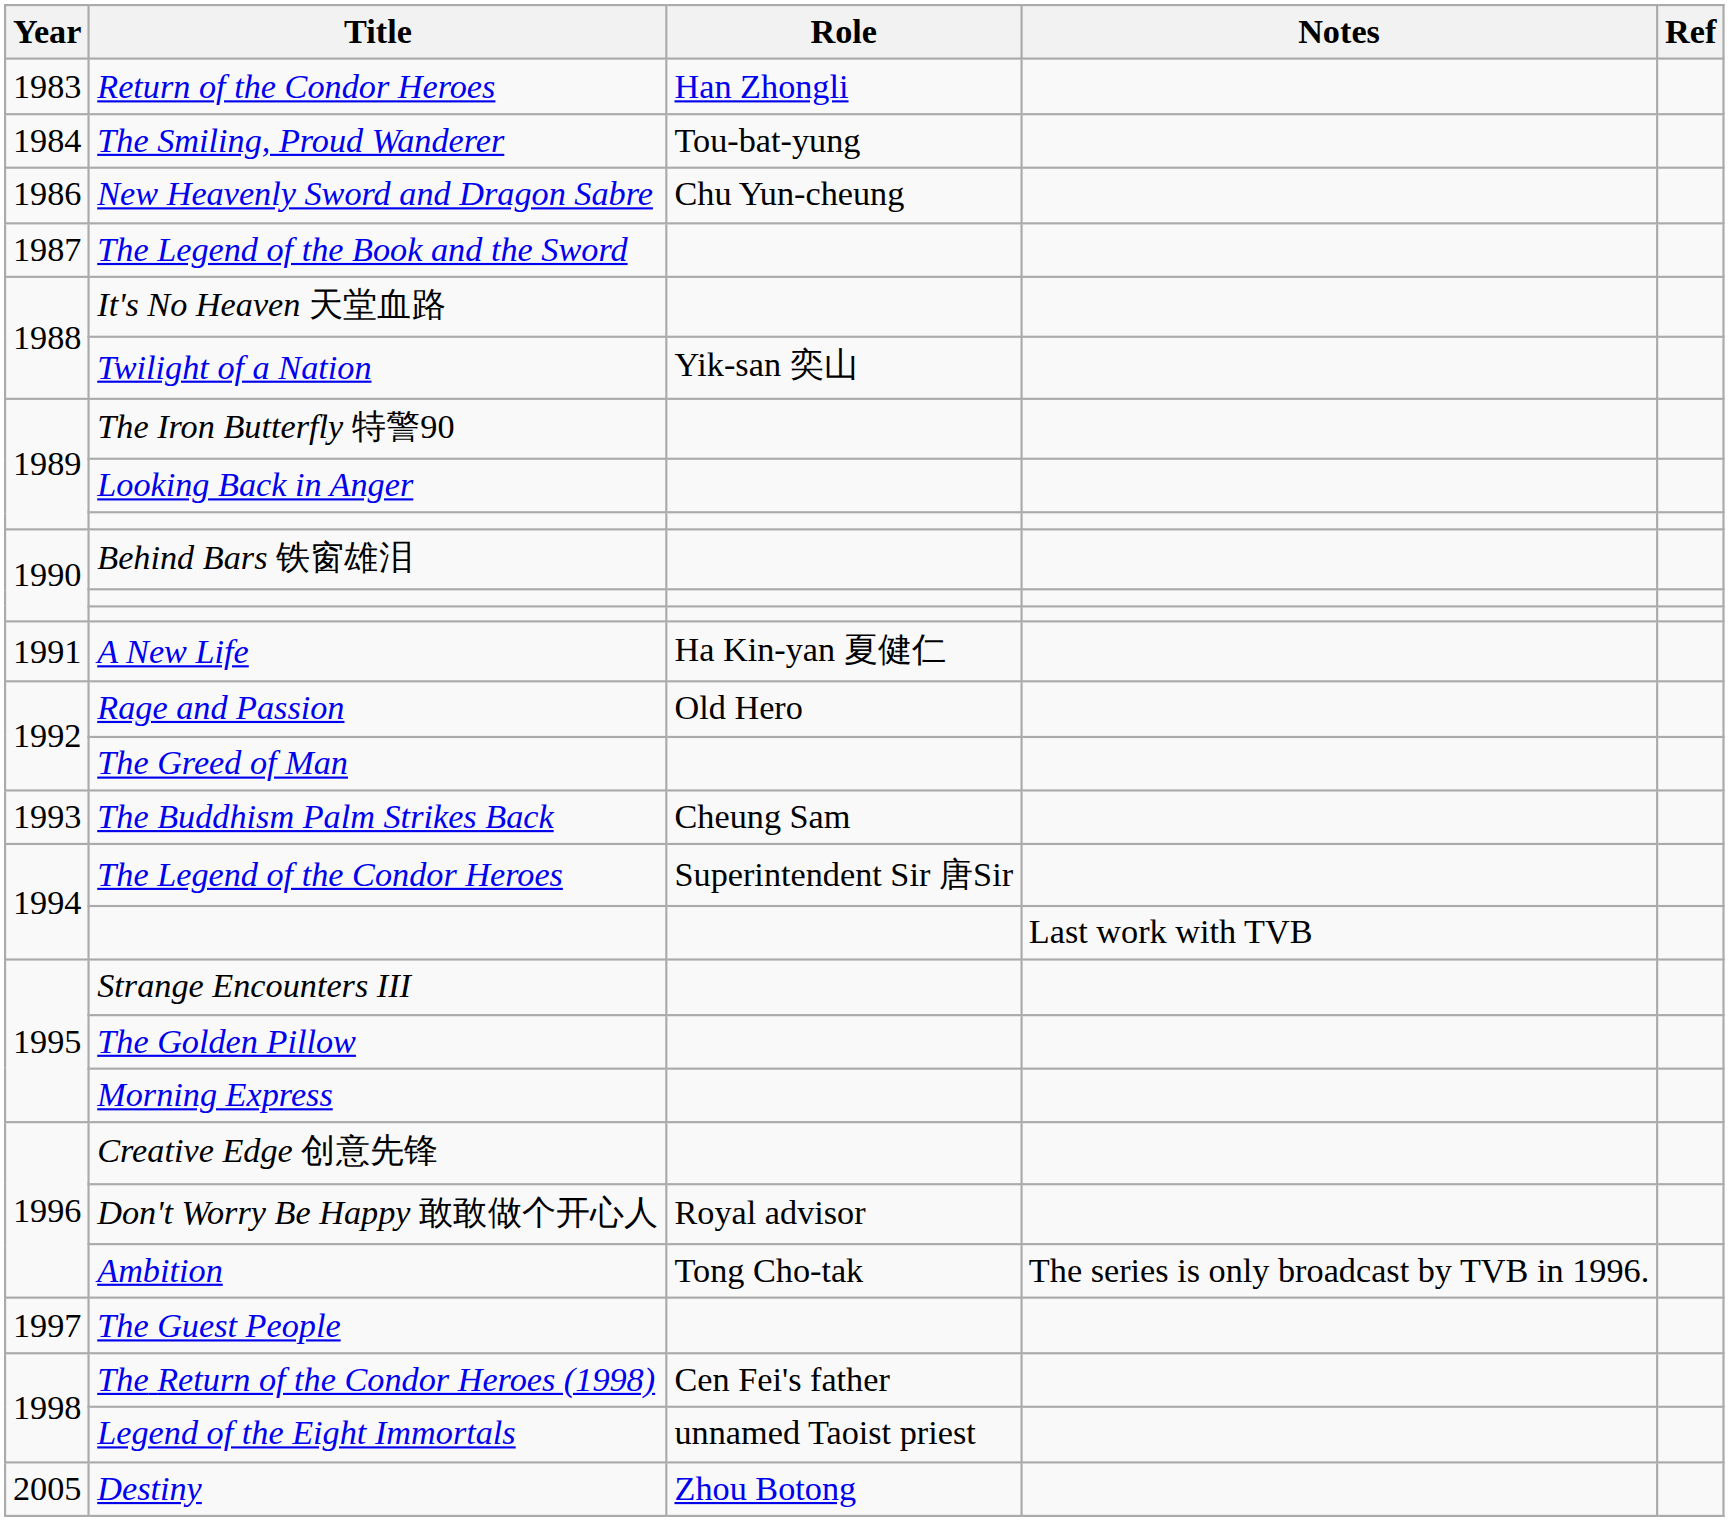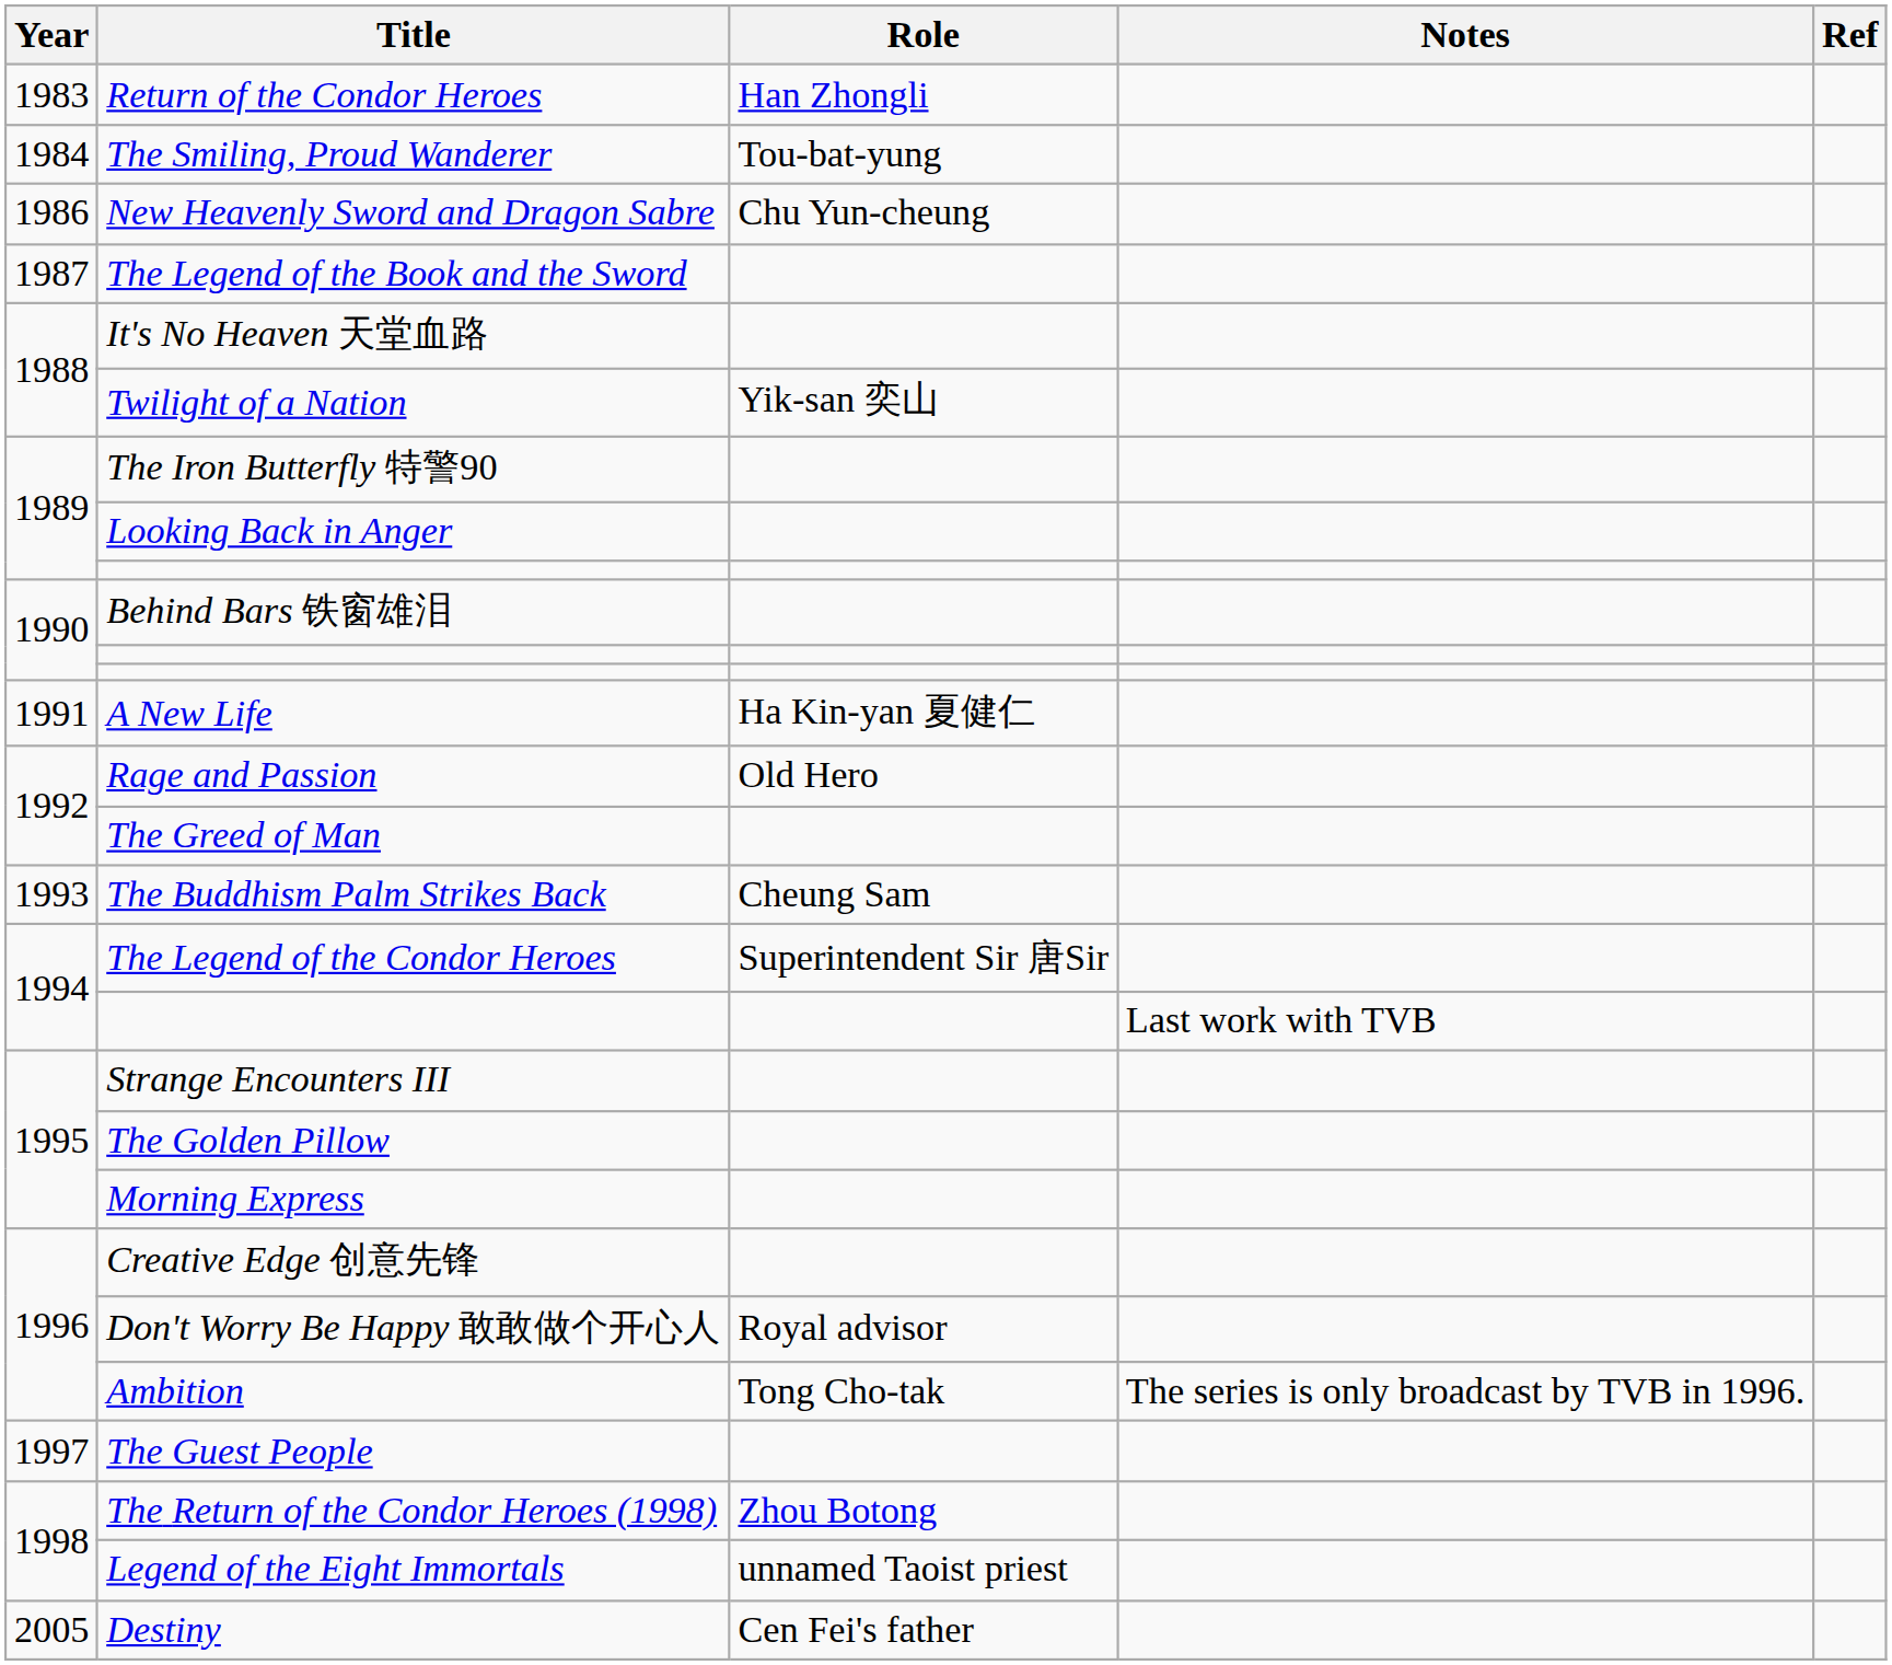 <table class="wikitable sortable">
 <tr>
 <th>Year</th>
 <th>Title</th>
 <th>Role</th>
 <th class="unsortable">Notes</th>
 <th class="unsortable">Ref</th>
 </tr>
 <tr>
 <td>1983</td>
 <td><a href='#'><em>Return of the Condor Heroes</em></a></td>
 <td><a href='#'>Han Zhongli</a></td>
 <td></td>
 <td></td>
 </tr>
 <tr>
 <td>1984</td>
 <td><a href='#'><em>The Smiling, Proud Wanderer</em></a></td>
 <td>Tou-bat-yung</td>
 <td></td>
 <td></td>
 </tr>
 <tr>
 <td>1986</td>
 <td><em><a href='#'>New Heavenly Sword and Dragon Sabre</a></em></td>
 <td>Chu Yun-cheung</td>
 <td></td>
 <td></td>
 </tr>
 <tr>
 <td>1987</td>
 <td><a href='#'><em>The Legend of the Book and the Sword</em></a></td>
 <td></td>
 <td></td>
 <td></td>
 </tr>
 <tr>
 <td rowspan="2">1988</td>
 <td><em>It's No Heaven</em> 天堂血路</td>
 <td></td>
 <td></td>
 <td></td>
 </tr>
 <tr>
 <td><em><a href='#'>Twilight of a Nation</a></em></td>
 <td>Yik-san 奕山</td>
 <td></td>
 <td></td>
 </tr>
 <tr>
 <td rowspan="3">1989</td>
 <td><em>The Iron Butterfly</em> 特警90</td>
 <td></td>
 <td></td>
 <td></td>
 </tr>
 <tr>
 <td><em><a href='#'>Looking Back in Anger</a></em></td>
 <td></td>
 <td></td>
 <td></td>
 </tr>
 <tr>
 <td><em></em></td>
 <td></td>
 <td></td>
 <td></td>
 </tr>
 <tr>
 <td rowspan="3">1990</td>
 <td><em>Behind Bars</em> 铁窗雄泪</td>
 <td></td>
 <td></td>
 <td></td>
 </tr>
 <tr>
 <td><em></em></td>
 <td></td>
 <td></td>
 <td></td>
 </tr>
 <tr>
 <td><em></em></td>
 <td></td>
 <td></td>
 <td></td>
 </tr>
 <tr>
 <td>1991</td>
 <td><a href='#'><em>A New Life</em></a></td>
 <td>Ha Kin-yan 夏健仁</td>
 <td></td>
 <td></td>
 </tr>
 <tr>
 <td rowspan="2">1992</td>
 <td><em><a href='#'>Rage and Passion</a></em></td>
 <td>Old Hero</td>
 <td></td>
 <td></td>
 </tr>
 <tr>
 <td><em><a href='#'>The Greed of Man</a></em></td>
 <td></td>
 <td></td>
 <td></td>
 </tr>
 <tr>
 <td>1993</td>
 <td><em><a href='#'>The Buddhism Palm Strikes Back</a></em></td>
 <td>Cheung Sam</td>
 <td></td>
 <td></td>
 </tr>
 <tr>
 <td rowspan="2">1994</td>
 <td><em><a href='#'>The Legend of the Condor Heroes</a></em></td>
 <td>Superintendent Sir 唐Sir</td>
 <td></td>
 <td></td>
 </tr>
 <tr>
 <td><em></em></td>
 <td></td>
 <td>Last work with TVB</td>
 <td></td>
 </tr>
 <tr>
 <td rowspan="3">1995</td>
 <td><em>Strange Encounters III</em></td>
 <td></td>
 <td></td>
 <td></td>
 </tr>
 <tr>
 <td><em><a href='#'>The Golden Pillow</a></em></td>
 <td></td>
 <td></td>
 <td></td>
 </tr>
 <tr>
 <td><em><a href='#'>Morning Express</a></em></td>
 <td></td>
 <td></td>
 <td></td>
 </tr>
 <tr>
 <td rowspan="3">1996</td>
 <td><em>Creative Edge</em> 创意先锋</td>
 <td></td>
 <td></td>
 <td></td>
 </tr>
 <tr>
 <td><em>Don't Worry Be Happy</em> 敢敢做个开心人</td>
 <td>Royal advisor</td>
 <td></td>
 <td></td>
 </tr>
 <tr>
 <td><a href='#'><em>Ambition</em></a></td>
 <td>Tong Cho-tak</td>
 <td>The series is only broadcast by TVB in 1996.</td>
 <td></td>
 </tr>
 <tr>
 <td>1997</td>
 <td><em><a href='#'>The Guest People</a></em></td>
 <td></td>
 <td></td>
 <td></td>
 </tr>
 <tr>
 <td rowspan="2">1998</td>
 <td><a href='#'><em>The</em> <em>Return of the Condor Heroes (1998)</em></a></td>
-<td>Cen Fei's father</td>
+<td><a href='#'>Zhou Botong</a></td>
 <td></td>
 <td></td>
 </tr>
 <tr>
 <td><em><a href='#'>Legend of the Eight Immortals</a></em></td>
 <td>unnamed Taoist priest</td>
 <td></td>
 <td></td>
 </tr>
 <tr>
 <td>2005</td>
 <td><em><a href='#'>Destiny</a></em></td>
-<td><a href='#'>Zhou Botong</a></td>
+<td>Cen Fei's father</td>
 <td></td>
 <td></td>
 </tr>
 </table>
